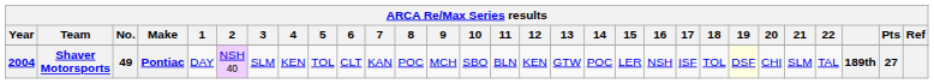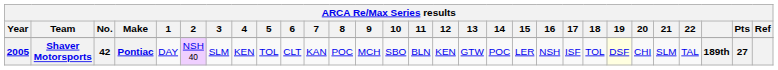 <table class="wikitable" style="text-align:center; font-size:75%">
 <tr>
 <th colspan=32><a href='#'>ARCA Re/Max Series</a> results</th>
 </tr>
 <tr>
 <th>Year</th>
 <th>Team</th>
 <th>No.</th>
 <th>Make</th>
 <th>1</th>
 <th>2</th>
 <th>3</th>
 <th>4</th>
 <th>5</th>
 <th>6</th>
 <th>7</th>
 <th>8</th>
 <th>9</th>
 <th>10</th>
 <th>11</th>
 <th>12</th>
 <th>13</th>
 <th>14</th>
 <th>15</th>
 <th>16</th>
 <th>17</th>
 <th>18</th>
 <th>19</th>
 <th>20</th>
 <th>21</th>
 <th>22</th>
 <th></th>
 <th>Pts</th>
 <th>Ref</th>
 </tr>
 <tr>
 </tr>
 <tr>
-<th><a href='#'>2004</a></th>
+<th><a href='#'>2005</a></th>
 <th><a href='#'>Shaver Motorsports</a></th>
-<th>49</th>
+<th>42</th>
 <th><a href='#'>Pontiac</a></th>
 <td><a href='#'>DAY</a></td>
 <td style="background:#EFCFFF;"><a href='#'>NSH</a><br><small>40</small></td>
 <td><a href='#'>SLM</a></td>
 <td><a href='#'>KEN</a></td>
 <td><a href='#'>TOL</a></td>
 <td><a href='#'>CLT</a></td>
 <td><a href='#'>KAN</a></td>
 <td><a href='#'>POC</a></td>
 <td><a href='#'>MCH</a></td>
 <td><a href='#'>SBO</a></td>
 <td><a href='#'>BLN</a></td>
 <td><a href='#'>KEN</a></td>
 <td><a href='#'>GTW</a></td>
 <td><a href='#'>POC</a></td>
 <td><a href='#'>LER</a></td>
 <td><a href='#'>NSH</a></td>
 <td><a href='#'>ISF</a></td>
 <td><a href='#'>TOL</a></td>
 <td style="background: lightyellow;"><a href='#'>DSF</a></td>
 <td><a href='#'>CHI</a></td>
 <td><a href='#'>SLM</a></td>
 <td><a href='#'>TAL</a></td>
 <th>189th</th>
 <th>27</th>
 <th></th>
 </tr>
 </table>
